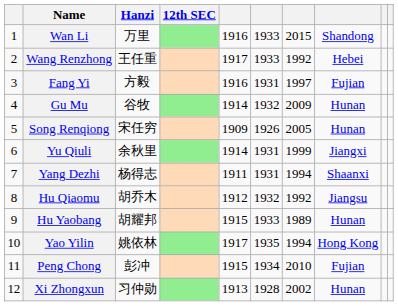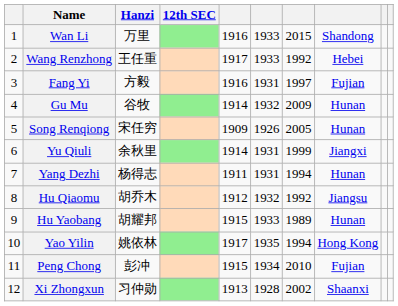 <table class="wikitable sortable" style=text-align:center>
 <tr>
 <th scope=col></th>
 <th scope=col>Name</th>
 <th scope=col><a href='#'>Hanzi</a></th>
 <th scope=col><a href='#'>12th SEC</a></th>
 <th scope=col></th>
 <th scope=col></th>
 <th scope=col></th>
 <th scope=col></th>
 <th scope=col></th>
 <th scope=col class="unsortable"></th>
 </tr>
 <tr>
 <td>1</td>
 <th align="center" scope="row" style="font-weight:normal;"><a href='#'>Wan Li</a></th>
 <td data-sort-value="4">万里</td>
 <td bgcolor = LightGreen></td>
 <td>1916</td>
 <td>1933</td>
 <td>2015</td>
 <td><a href='#'>Shandong</a></td>
 <td></td>
 <td></td>
 </tr>
 <tr>
 <td>2</td>
 <th align="center" scope="row" style="font-weight:normal;"><a href='#'>Wang Renzhong</a></th>
 <td data-sort-value="1">王任重</td>
 <td bgcolor = PeachPuff></td>
 <td>1917</td>
 <td>1933</td>
 <td>1992</td>
 <td><a href='#'>Hebei</a></td>
 <td></td>
 <td></td>
 </tr>
 <tr>
 <td>3</td>
 <th align="center" scope="row" style="font-weight:normal;"><a href='#'>Fang Yi</a></th>
 <td data-sort-value="33">方毅</td>
 <td bgcolor = PeachPuff></td>
 <td>1916</td>
 <td>1931</td>
 <td>1997</td>
 <td><a href='#'>Fujian</a></td>
 <td></td>
 <td></td>
 </tr>
 <tr>
 <td>4</td>
 <th align="center" scope="row" style="font-weight:normal;"><a href='#'>Gu Mu</a></th>
 <td data-sort-value="102">谷牧</td>
 <td bgcolor = LightGreen></td>
 <td>1914</td>
 <td>1932</td>
 <td>2009</td>
 <td><a href='#'>Hunan</a></td>
 <td></td>
 <td></td>
 </tr>
 <tr>
 <td>5</td>
 <th align="center" scope="row" style="font-weight:normal;"><a href='#'>Song Renqiong</a></th>
 <td data-sort-value="107">宋任穷</td>
 <td bgcolor = PeachPuff></td>
 <td>1909</td>
 <td>1926</td>
 <td>2005</td>
 <td><a href='#'>Hunan</a></td>
 <td></td>
 <td></td>
 </tr>
 <tr>
 <td>6</td>
 <th align="center" scope="row" style="font-weight:normal;"><a href='#'>Yu Qiuli</a></th>
 <td data-sort-value="102">余秋里</td>
 <td bgcolor = LightGreen></td>
 <td>1914</td>
 <td>1931</td>
 <td>1999</td>
 <td><a href='#'>Jiangxi</a></td>
 <td></td>
 <td></td>
 </tr>
 <tr>
 <td>7</td>
 <th align="center" scope="row" style="font-weight:normal;"><a href='#'>Yang Dezhi</a></th>
 <td data-sort-value="92">杨得志</td>
 <td bgcolor = PeachPuff></td>
 <td>1911</td>
 <td>1931</td>
 <td>1994</td>
-<td><a href='#'>Shaanxi</a></td>
+<td><a href='#'>Hunan</a></td>
 <td></td>
 <td></td>
 </tr>
 <tr>
 <td>8</td>
 <th align="center" scope="row" style="font-weight:normal;"><a href='#'>Hu Qiaomu</a></th>
 <td data-sort-value="149">胡乔木</td>
 <td bgcolor = PeachPuff></td>
 <td>1912</td>
 <td>1932</td>
 <td>1992</td>
 <td><a href='#'>Jiangsu</a></td>
 <td></td>
 <td></td>
 </tr>
 <tr>
 <td>9</td>
 <th align="center" scope="row" style="font-weight:normal;"><a href='#'>Hu Yaobang</a></th>
 <td data-sort-value="151">胡耀邦</td>
 <td bgcolor = PeachPuff></td>
 <td>1915</td>
 <td>1933</td>
 <td>1989</td>
 <td><a href='#'>Hunan</a></td>
 <td></td>
 <td></td>
 </tr>
 <tr>
 <td>10</td>
 <th align="center" scope="row" style="font-weight:normal;"><a href='#'>Yao Yilin</a></th>
 <td data-sort-value="156">姚依林</td>
 <td bgcolor = LightGreen></td>
 <td>1917</td>
 <td>1935</td>
 <td>1994</td>
 <td><a href='#'>Hong Kong</a></td>
 <td></td>
 <td></td>
 </tr>
 <tr>
 <td>11</td>
 <th align="center" scope="row" style="font-weight:normal;"><a href='#'>Peng Chong</a></th>
 <td data-sort-value="178">彭冲</td>
 <td bgcolor = PeachPuff></td>
 <td>1915</td>
 <td>1934</td>
 <td>2010</td>
 <td><a href='#'>Fujian</a></td>
 <td></td>
 <td></td>
 </tr>
 <tr>
 <td>12</td>
 <th align="center" scope="row" style="font-weight:normal;"><a href='#'>Xi Zhongxun</a></th>
 <td data-sort-value="8">习仲勋</td>
 <td bgcolor = LightGreen></td>
 <td>1913</td>
 <td>1928</td>
 <td>2002</td>
-<td><a href='#'>Hunan</a></td>
+<td><a href='#'>Shaanxi</a></td>
 <td></td>
 <td></td>
 </tr>
 </table>
